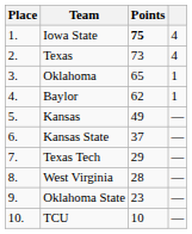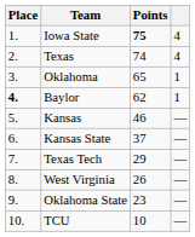 <table class="wikitable">
 <tr>
 <th>Place</th>
 <th>Team</th>
 <th>Points</th>
 <th></th>
 </tr>
 <tr>
 <td>1.</td>
 <td ! style=>Iowa State</td>
 <td><strong>75</strong></td>
 <td>4</td>
 </tr>
 <tr>
 <td>2.</td>
 <td ! style=>Texas</td>
-<td>73</td>
+<td>74</td>
 <td>4</td>
 </tr>
 <tr>
 <td>3.</td>
 <td ! style=>Oklahoma</td>
 <td>65</td>
 <td>1</td>
 </tr>
 <tr>
-<td>4.</td>
+<td><strong>4.</strong></td>
 <td ! style=>Baylor</td>
 <td>62</td>
 <td>1</td>
 </tr>
 <tr>
 <td>5.</td>
 <td ! style=>Kansas</td>
-<td>49</td>
+<td>46</td>
 <td>—</td>
 </tr>
 <tr>
 <td>6.</td>
 <td ! style=>Kansas State</td>
 <td>37</td>
 <td>―</td>
 </tr>
 <tr>
 <td>7.</td>
 <td ! style=>Texas Tech</td>
 <td>29</td>
 <td>―</td>
 </tr>
 <tr>
 <td>8.</td>
 <td ! style=>West Virginia</td>
-<td>28</td>
+<td>26</td>
 <td>―</td>
 </tr>
 <tr>
 <td>9.</td>
 <td ! style=>Oklahoma State</td>
 <td>23</td>
 <td>―</td>
 </tr>
 <tr>
 <td>10.</td>
 <td ! style=>TCU</td>
 <td>10</td>
 <td>―</td>
 </tr>
 </table>
